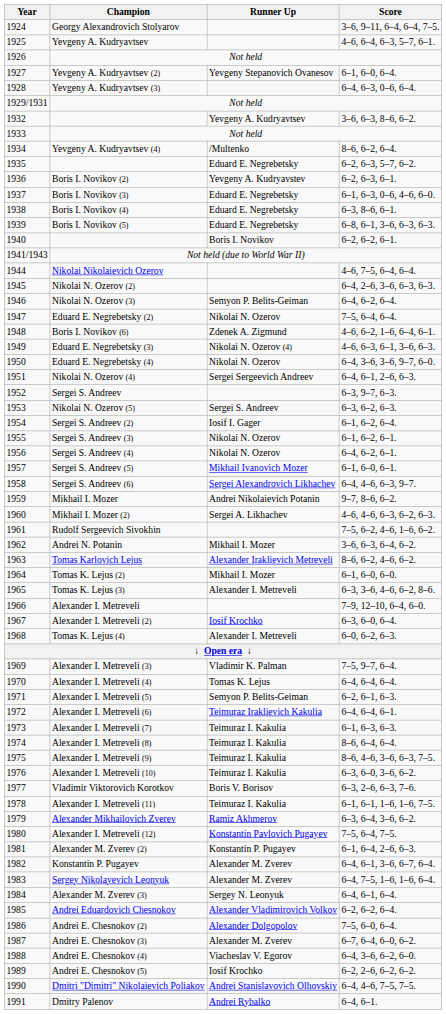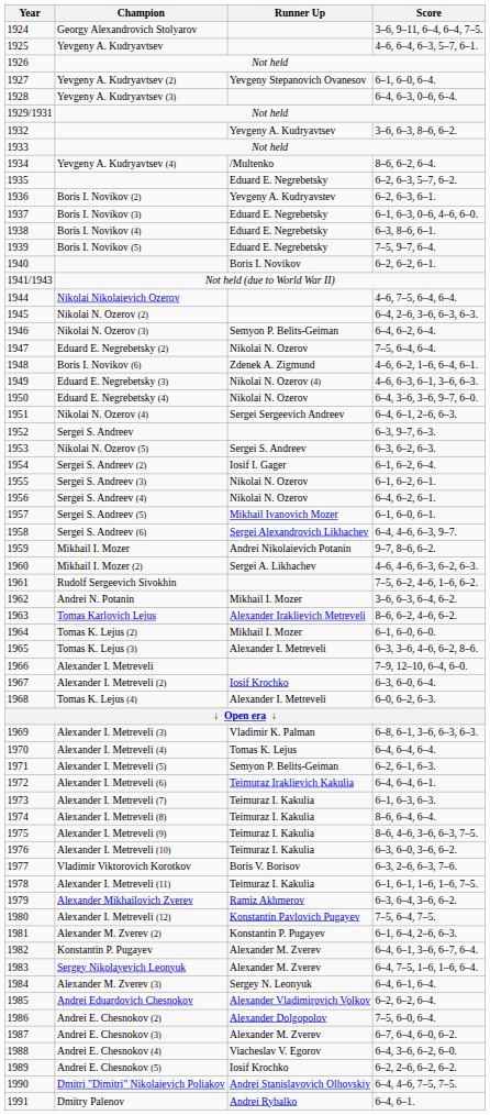 <table class="sortable wikitable">
 <tr>
 <th>Year</th>
 <th>Champion</th>
 <th>Runner Up</th>
 <th>Score</th>
 </tr>
 <tr>
 <td>1924</td>
 <td> Georgy Alexandrovich Stolyarov</td>
 <td> </td>
 <td>3–6, 9–11, 6–4, 6–4, 7–5.</td>
 </tr>
 <tr>
 <td>1925</td>
 <td> Yevgeny A. Kudryavtsev</td>
 <td> </td>
 <td>4–6, 6–4, 6–3, 5–7, 6–1.</td>
 </tr>
 <tr>
 <td>1926</td>
 <td colspan=4 align=center><em>Not held</em></td>
 </tr>
 <tr>
 <td>1927</td>
 <td> Yevgeny A. Kudryavtsev  <small>(2)</small></td>
 <td> Yevgeny Stepanovich Ovanesov</td>
 <td>6–1, 6–0, 6–4.</td>
 </tr>
 <tr>
 <td>1928</td>
 <td> Yevgeny A. Kudryavtsev  <small>(3)</small></td>
 <td> </td>
 <td>6–4, 6–3, 0–6, 6–4.</td>
 </tr>
 <tr>
 <td>1929/1931</td>
 <td colspan=4 align=center><em>Not held</em></td>
 </tr>
 <tr>
 <td>1932</td>
 <td> </td>
 <td> Yevgeny A. Kudryavtsev</td>
 <td>3–6, 6–3, 8–6, 6–2.</td>
 </tr>
 <tr>
 <td>1933</td>
 <td colspan=4 align=center><em>Not held</em></td>
 </tr>
 <tr>
 <td>1934</td>
 <td> Yevgeny A. Kudryavtsev  <small>(4)</small></td>
 <td> /Multenko</td>
 <td>8–6, 6–2, 6–4.</td>
 </tr>
 <tr>
 <td>1935</td>
 <td> </td>
 <td> Eduard E. Negrebetsky</td>
 <td>6–2, 6–3, 5–7, 6–2.</td>
 </tr>
 <tr>
 <td>1936</td>
 <td> Boris I. Novikov  <small>(2)</small></td>
 <td> Yevgeny A. Kudryavstev</td>
 <td>6–2, 6–3, 6–1.</td>
 </tr>
 <tr>
 <td>1937</td>
 <td> Boris I. Novikov  <small>(3)</small></td>
 <td> Eduard E. Negrebetsky</td>
 <td>6–1, 6–3, 0–6, 4–6, 6–0.</td>
 </tr>
 <tr>
 <td>1938</td>
 <td> Boris I. Novikov  <small>(4)</small></td>
 <td> Eduard E. Negrebetsky</td>
 <td>6–3, 8–6, 6–1.</td>
 </tr>
 <tr>
 <td>1939</td>
 <td> Boris I. Novikov  <small>(5)</small></td>
 <td> Eduard E. Negrebetsky</td>
-<td>6–8, 6–1, 3–6, 6–3, 6–3.</td>
+<td>7–5, 9–7, 6–4.</td>
 </tr>
 <tr>
 <td>1940</td>
 <td> </td>
 <td> Boris I. Novikov</td>
 <td>6–2, 6–2, 6–1.</td>
 </tr>
 <tr>
 <td>1941/1943</td>
 <td colspan=4 align=center><em>Not held (due to World War II)</em></td>
 </tr>
 <tr>
 <td>1944</td>
 <td> <a href='#'>Nikolai Nikolaievich Ozerov</a></td>
 <td> </td>
 <td>4–6, 7–5, 6–4, 6–4.</td>
 </tr>
 <tr>
 <td>1945</td>
 <td> Nikolai N. Ozerov  <small>(2)</small></td>
 <td> </td>
 <td>6–4, 2–6, 3–6, 6–3, 6–3.</td>
 </tr>
 <tr>
 <td>1946</td>
 <td> Nikolai N. Ozerov   <small>(3)</small></td>
 <td> Semyon P. Belits-Geiman</td>
 <td>6–4, 6–2, 6–4.</td>
 </tr>
 <tr>
 <td>1947</td>
 <td> Eduard E. Negrebetsky  <small>(2)</small></td>
 <td> Nikolai N. Ozerov</td>
 <td>7–5, 6–4, 6–4.</td>
 </tr>
 <tr>
 <td>1948</td>
 <td> Boris I. Novikov <small>(6)</small></td>
 <td> Zdenek A. Zigmund</td>
 <td>4–6, 6–2, 1–6, 6–4, 6–1.</td>
 </tr>
 <tr>
 <td>1949</td>
 <td> Eduard E. Negrebetsky <small>(3)</small></td>
 <td> Nikolai N. Ozerov  <small>(4)</small></td>
 <td>4–6, 6–3, 6–1, 3–6, 6–3.</td>
 </tr>
 <tr>
 <td>1950</td>
 <td> Eduard E. Negrebetsky <small>(4)</small></td>
 <td> Nikolai N. Ozerov</td>
 <td>6–4, 3–6, 3–6, 9–7, 6–0.</td>
 </tr>
 <tr>
 <td>1951</td>
 <td> Nikolai N. Ozerov  <small>(4)</small></td>
 <td> Sergei Sergeevich Andreev</td>
 <td>6–4, 6–1, 2–6, 6–3.</td>
 </tr>
 <tr>
 <td>1952</td>
 <td> Sergei S. Andreev</td>
 <td> </td>
 <td>6–3, 9–7, 6–3.</td>
 </tr>
 <tr>
 <td>1953</td>
 <td> Nikolai N. Ozerov  <small>(5)</small></td>
 <td> Sergei S. Andreev</td>
 <td>6–3, 6–2, 6–3.</td>
 </tr>
 <tr>
 <td>1954</td>
 <td>  Sergei S. Andreev  <small>(2)</small></td>
 <td> Iosif I. Gager</td>
 <td>6–1, 6–2, 6–4.</td>
 </tr>
 <tr>
 <td>1955</td>
 <td> Sergei S. Andreev  <small>(3)</small></td>
 <td> Nikolai N. Ozerov</td>
 <td>6–1, 6–2, 6–1.</td>
 </tr>
 <tr>
 <td>1956</td>
 <td> Sergei S. Andreev  <small>(4)</small></td>
 <td> Nikolai N. Ozerov</td>
 <td>6–4, 6–2, 6–1.</td>
 </tr>
 <tr>
 <td>1957</td>
 <td> Sergei S. Andreev  <small>(5)</small></td>
 <td> <a href='#'>Mikhail Ivanovich Mozer</a></td>
 <td>6–1, 6–0, 6–1.</td>
 </tr>
 <tr>
 <td>1958</td>
 <td> Sergei S. Andreev  <small>(6)</small></td>
 <td> <a href='#'>Sergei Alexandrovich Likhachev</a></td>
 <td>6–4, 4–6, 6–3, 9–7.</td>
 </tr>
 <tr>
 <td>1959</td>
 <td> Mikhail I. Mozer</td>
 <td> Andrei Nikolaievich Potanin</td>
 <td>9–7, 8–6, 6–2.</td>
 </tr>
 <tr>
 <td>1960</td>
 <td> Mikhail I. Mozer <small>(2)</small></td>
 <td> Sergei A. Likhachev</td>
 <td>4–6, 4–6, 6–3, 6–2, 6–3.</td>
 </tr>
 <tr>
 <td>1961</td>
 <td> Rudolf Sergeevich Sivokhin</td>
 <td> </td>
 <td>7–5, 6–2, 4–6, 1–6, 6–2.</td>
 </tr>
 <tr>
 <td>1962</td>
 <td> Andrei N. Potanin</td>
 <td> Mikhail I. Mozer</td>
 <td>3–6, 6–3, 6–4, 6–2.</td>
 </tr>
 <tr>
 <td>1963</td>
 <td> <a href='#'>Tomas Karlovich Lejus</a></td>
 <td> <a href='#'>Alexander Iraklievich Metreveli</a></td>
 <td>8–6, 6–2, 4–6, 6–2.</td>
 </tr>
 <tr>
 <td>1964</td>
 <td> Tomas K. Lejus  <small>(2)</small></td>
 <td> Mikhail I. Mozer</td>
 <td>6–1, 6–0, 6–0.</td>
 </tr>
 <tr>
 <td>1965</td>
 <td> Tomas K. Lejus  <small>(3)</small></td>
 <td> Alexander I. Metreveli</td>
 <td>6–3, 3–6, 4–6, 6–2, 8–6.</td>
 </tr>
 <tr>
 <td>1966</td>
 <td> Alexander I. Metreveli</td>
 <td> </td>
 <td>7–9, 12–10, 6–4, 6–0.</td>
 </tr>
 <tr>
 <td>1967</td>
 <td> Alexander I. Metreveli  <small>(2)</small></td>
 <td> <a href='#'>Iosif Krochko</a></td>
 <td>6–3, 6–0, 6–4.</td>
 </tr>
 <tr>
 <td>1968</td>
 <td> Tomas K. Lejus   <small>(4)</small></td>
 <td> Alexander I. Metreveli</td>
 <td>6–0, 6–2, 6–3.</td>
 </tr>
 <tr>
 <th colspan=4 align=center>↓  <a href='#'>Open era</a>  ↓</th>
 </tr>
 <tr>
 <td>1969</td>
 <td> Alexander I. Metreveli  <small>(3)</small></td>
 <td> Vladimir K. Palman</td>
-<td>7–5, 9–7, 6–4.</td>
+<td>6–8, 6–1, 3–6, 6–3, 6–3.</td>
 </tr>
 <tr>
 <td>1970</td>
 <td> Alexander I. Metreveli  <small>(4)</small></td>
 <td> Tomas K. Lejus</td>
 <td>6–4, 6–4, 6–4.</td>
 </tr>
 <tr>
 <td>1971</td>
 <td> Alexander I. Metreveli  <small>(5)</small></td>
 <td> Semyon P. Belits-Geiman</td>
 <td>6–2, 6–1, 6–3.</td>
 </tr>
 <tr>
 <td>1972</td>
 <td> Alexander I. Metreveli  <small>(6)</small></td>
 <td> <a href='#'>Teimuraz Iraklievich Kakulia</a></td>
 <td>6–4, 6–4, 6–1.</td>
 </tr>
 <tr>
 <td>1973</td>
 <td> Alexander I. Metreveli  <small>(7)</small></td>
 <td> Teimuraz I. Kakulia</td>
 <td>6–1, 6–3, 6–3.</td>
 </tr>
 <tr>
 <td>1974</td>
 <td> Alexander I. Metreveli  <small>(8)</small></td>
 <td> Teimuraz I. Kakulia</td>
 <td>8–6, 6–4, 6–4.</td>
 </tr>
 <tr>
 <td>1975</td>
 <td> Alexander I. Metreveli  <small>(9)</small></td>
 <td> Teimuraz I. Kakulia</td>
 <td>8–6, 4–6, 3–6, 6–3, 7–5.</td>
 </tr>
 <tr>
 <td>1976</td>
 <td> Alexander I. Metreveli  <small>(10)</small></td>
 <td> Teimuraz I. Kakulia</td>
 <td>6–3, 6–0, 3–6, 6–2.</td>
 </tr>
 <tr>
 <td>1977</td>
 <td> Vladimir Viktorovich Korotkov</td>
 <td> Boris V. Borisov</td>
 <td>6–3, 2–6, 6–3, 7–6.</td>
 </tr>
 <tr>
 <td>1978</td>
 <td> Alexander I. Metreveli  <small>(11)</small></td>
 <td> Teimuraz I. Kakulia</td>
 <td>6–1, 6–1, 1–6, 1–6, 7–5.</td>
 </tr>
 <tr>
 <td>1979</td>
 <td> <a href='#'>Alexander Mikhailovich Zverev</a></td>
 <td> <a href='#'>Ramiz Akhmerov</a></td>
 <td>6–3, 6–4, 3–6, 6–2.</td>
 </tr>
 <tr>
 <td>1980</td>
 <td> Alexander I. Metreveli  <small>(12)</small></td>
 <td> <a href='#'>Konstantin Pavlovich Pugayev</a></td>
 <td>7–5, 6–4, 7–5.</td>
 </tr>
 <tr>
 <td>1981</td>
 <td> Alexander M. Zverev  <small>(2)</small></td>
 <td> Konstantin P. Pugayev</td>
 <td>6–1, 6–4, 2–6, 6–3.</td>
 </tr>
 <tr>
 <td>1982</td>
 <td> Konstantin P. Pugayev</td>
 <td> Alexander M. Zverev</td>
 <td>6–4, 6–1, 3–6, 6–7, 6–4.</td>
 </tr>
 <tr>
 <td>1983</td>
 <td> <a href='#'>Sergey Nikolayevich Leonyuk</a></td>
 <td> Alexander M. Zverev</td>
 <td>6–4, 7–5, 1–6, 1–6, 6–4.</td>
 </tr>
 <tr>
 <td>1984</td>
 <td> Alexander M. Zverev  <small>(3)</small></td>
 <td> Sergey N. Leonyuk</td>
 <td>6–4, 6–1, 6–4.</td>
 </tr>
 <tr>
 <td>1985</td>
 <td> <a href='#'>Andrei Eduardovich Chesnokov</a></td>
 <td> <a href='#'>Alexander Vladimirovich Volkov</a></td>
 <td>6–2, 6–2, 6–4.</td>
 </tr>
 <tr>
 <td>1986</td>
 <td> Andrei E. Chesnokov <small>(2)</small></td>
 <td> <a href='#'>Alexander Dolgopolov</a></td>
 <td>7–5, 6–0, 6–4.</td>
 </tr>
 <tr>
 <td>1987</td>
 <td> Andrei E. Chesnokov <small>(3)</small></td>
 <td> Alexander M. Zverev</td>
 <td>6–7, 6–4, 6–0, 6–2.</td>
 </tr>
 <tr>
 <td>1988</td>
 <td> Andrei E. Chesnokov  <small>(4)</small></td>
 <td> Viacheslav V. Egorov</td>
 <td>6–4, 3–6, 6–2, 6–0.</td>
 </tr>
 <tr>
 <td>1989</td>
 <td> Andrei E. Chesnokov <small>(5)</small></td>
 <td> Iosif Krochko</td>
 <td>6–2, 2–6, 6–2, 6–2.</td>
 </tr>
 <tr>
 <td>1990</td>
 <td> <a href='#'>Dmitri "Dimitri" Nikolaievich Poliakov</a></td>
 <td> <a href='#'>Andrei Stanislavovich Olhovskiy</a></td>
 <td>6–4, 4–6, 7–5, 7–5.</td>
 </tr>
 <tr>
 <td>1991</td>
 <td> Dmitry Palenov</td>
 <td> <a href='#'>Andrei Rybalko</a></td>
 <td>6–4, 6–1.</td>
 </tr>
 </table>
